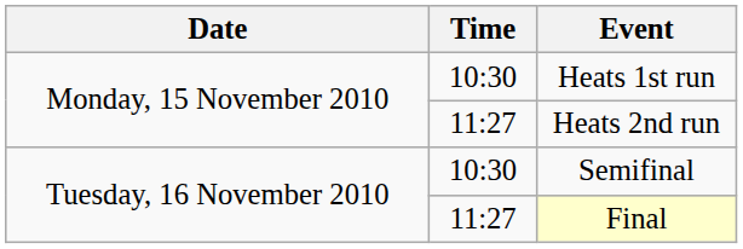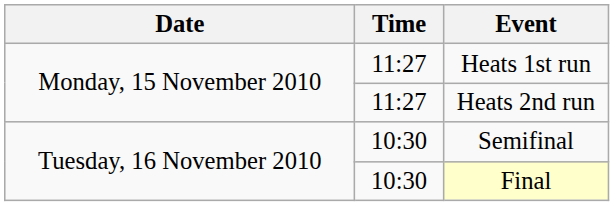 <table class = "wikitable" style="text-align:center;">
 <tr>
 <th width=220>Date</th>
 <th width=50>Time</th>
 <th width=100>Event</th>
 </tr>
 <tr>
 <td rowspan=2>Monday, 15 November 2010</td>
-<td>10:30</td>
+<td>11:27</td>
 <td>Heats 1st run</td>
 </tr>
 <tr>
 <td>11:27</td>
 <td>Heats 2nd run</td>
 </tr>
 <tr>
 <td rowspan=2>Tuesday, 16 November 2010</td>
 <td>10:30</td>
 <td>Semifinal</td>
 </tr>
 <tr>
-<td>11:27</td>
+<td>10:30</td>
 <td bgcolor=ffffcc>Final</td>
 </tr>
 </table>
